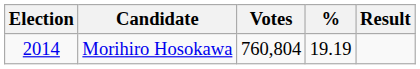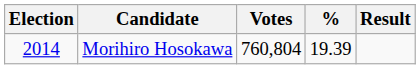 <table class="wikitable" style="text-align:center">
 <tr>
 <th>Election</th>
 <th>Candidate</th>
 <th>Votes</th>
 <th>%</th>
 <th>Result</th>
 </tr>
 <tr>
 <td><a href='#'>2014</a></td>
 <td><a href='#'>Morihiro Hosokawa</a></td>
 <td>760,804</td>
-<td>19.19</td>
+<td>19.39</td>
 <td></td>
 </tr>
 </table>
